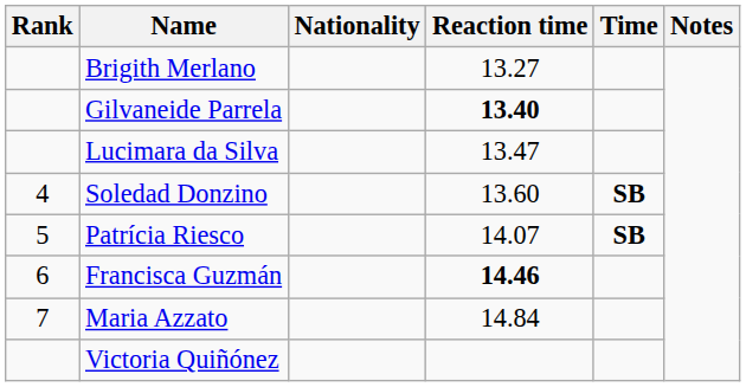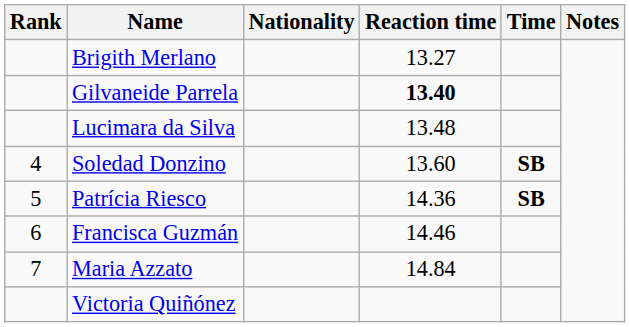 <table class="wikitable sortable" style="text-align:center">
 <tr>
 <th>Rank</th>
 <th>Name</th>
 <th>Nationality</th>
 <th>Reaction time</th>
 <th>Time</th>
 <th>Notes</th>
 </tr>
 <tr>
 <td></td>
 <td align=left><a href='#'>Brigith Merlano</a></td>
 <td align=left></td>
 <td>13.27</td>
 <td></td>
 </tr>
 <tr>
 <td></td>
 <td align=left><a href='#'>Gilvaneide Parrela</a></td>
 <td align=left></td>
 <td><strong>13.40</strong></td>
 <td></td>
 </tr>
 <tr>
 <td></td>
 <td align=left><a href='#'>Lucimara da Silva</a></td>
 <td align=left></td>
-<td>13.47</td>
+<td>13.48</td>
 <td></td>
 </tr>
 <tr>
 <td>4</td>
 <td align=left><a href='#'>Soledad Donzino</a></td>
 <td align=left></td>
 <td>13.60</td>
 <td><strong>SB</strong></td>
 </tr>
 <tr>
 <td>5</td>
 <td align=left><a href='#'>Patrícia Riesco</a></td>
 <td align=left></td>
-<td>14.07</td>
+<td>14.36</td>
 <td><strong>SB</strong></td>
 </tr>
 <tr>
 <td>6</td>
 <td align=left><a href='#'>Francisca Guzmán</a></td>
 <td align=left></td>
-<td><strong>14.46</strong></td>
+<td>14.46</td>
 <td></td>
 </tr>
 <tr>
 <td>7</td>
 <td align=left><a href='#'>Maria Azzato</a></td>
 <td align=left></td>
 <td>14.84</td>
 <td></td>
 </tr>
 <tr>
 <td></td>
 <td align=left><a href='#'>Victoria Quiñónez</a></td>
 <td align=left></td>
 <td></td>
 <td></td>
 </tr>
 </table>
